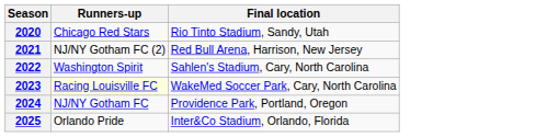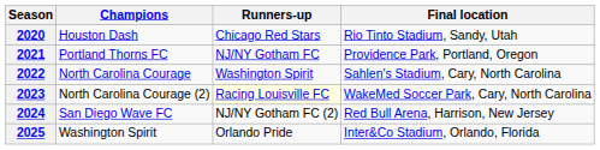 <table class="wikitable plainrowheaders" style="text-align:left;margin-left:1em;">
 <tr>
 <th scope="col">Season</th>
+<th scope="col"><a href='#'>Champions</a></th>
 <th scope="col">Runners-up</th>
 <th scope="col">Final location</th>
 </tr>
 <tr>
 <th scope="row"><a href='#'>2020</a></th>
+<td><a href='#'>Houston Dash</a></td>
 <td><a href='#'>Chicago Red Stars</a></td>
 <td><a href='#'>Rio Tinto Stadium</a>, Sandy, Utah</td>
 </tr>
 <tr>
 <th scope="row"><a href='#'>2021</a></th>
-<td>NJ/NY Gotham FC (2)</td>
-<td><a href='#'>Red Bull Arena</a>, Harrison, New Jersey</td>
+<td><a href='#'>Portland Thorns FC</a></td>
+<td><a href='#'>NJ/NY Gotham FC</a></td>
+<td><a href='#'>Providence Park</a>, Portland, Oregon</td>
 </tr>
 <tr>
 <th scope="row"><a href='#'>2022</a></th>
+<td><a href='#'>North Carolina Courage</a></td>
 <td><a href='#'>Washington Spirit</a></td>
 <td><a href='#'>Sahlen's Stadium</a>, Cary, North Carolina</td>
 </tr>
 <tr>
 <th scope="row"><a href='#'>2023</a></th>
+<td>North Carolina Courage (2)</td>
 <td style="background: lightyellow;"><a href='#'>Racing Louisville FC</a></td>
 <td><a href='#'>WakeMed Soccer Park</a>, Cary, North Carolina</td>
 </tr>
 <tr>
 <th scope="row"><a href='#'>2024</a></th>
-<td><a href='#'>NJ/NY Gotham FC</a></td>
-<td><a href='#'>Providence Park</a>, Portland, Oregon</td>
+<td><a href='#'>San Diego Wave FC</a></td>
+<td>NJ/NY Gotham FC (2)</td>
+<td><a href='#'>Red Bull Arena</a>, Harrison, New Jersey</td>
 </tr>
 <tr>
 <th scope="row"><a href='#'>2025</a></th>
+<td>Washington Spirit</td>
 <td>Orlando Pride</td>
 <td><a href='#'>Inter&Co Stadium</a>, Orlando, Florida</td>
 </tr>
 </table>
